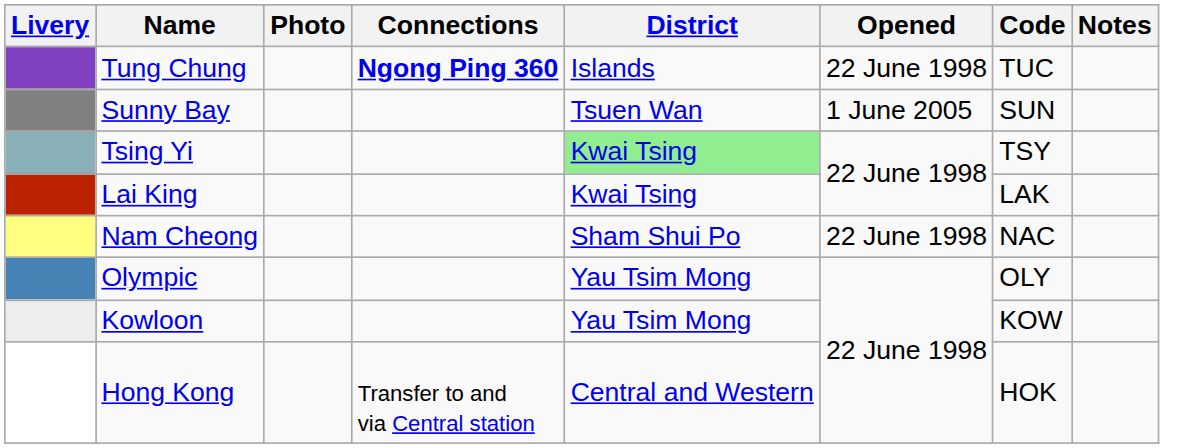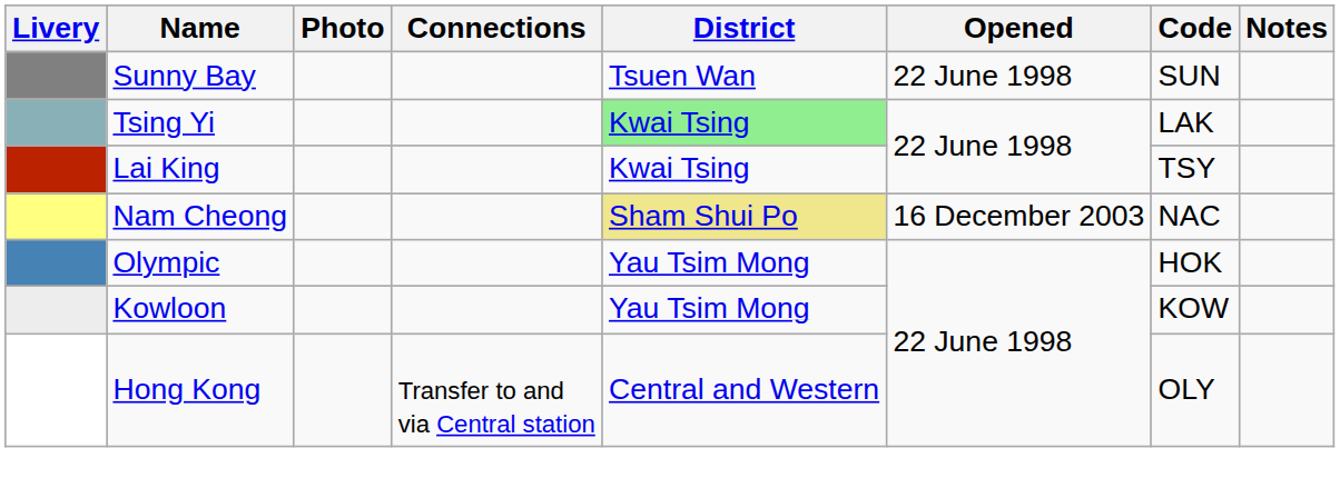 <table class="wikitable sortable">
 <tr>
 <th class="unsortable"><a href='#'>Livery</a></th>
 <th>Name</th>
 <th class="unsortable">Photo</th>
 <th>Connections</th>
 <th><a href='#'>District</a></th>
 <th data-sort-type="date">Opened</th>
 <th>Code</th>
 <th class="unsortable">Notes</th>
 </tr>
 <tr>
-<td style="background:#8040C0;"></td>
-<td><a href='#'>Tung Chung</a></td>
-<td></td>
-<td><strong><a href='#'>Ngong Ping 360</a></strong></td>
-<td><a href='#'>Islands</a></td>
-<td>22 June 1998</td>
-<td>TUC</td>
-<td></td>
-</tr>
-<tr>
 <td style="background:#808080;"></td>
 <td><a href='#'>Sunny Bay</a></td>
 <td></td>
 <td></td>
 <td><a href='#'>Tsuen Wan</a></td>
-<td>1 June 2005</td>
+<td>22 June 1998</td>
 <td>SUN</td>
 <td></td>
 </tr>
 <tr>
 <td style="background:#89B0B7;"></td>
 <td><a href='#'>Tsing Yi</a></td>
 <td></td>
 <td></td>
 <td style="background: lightgreen;"><a href='#'>Kwai Tsing</a></td>
 <td rowspan="2">22 June 1998</td>
-<td>TSY</td>
+<td>LAK</td>
 <td></td>
 </tr>
 <tr>
 <td style="background:#BB2200;"></td>
 <td><a href='#'>Lai King</a></td>
 <td></td>
 <td></td>
 <td><a href='#'>Kwai Tsing</a></td>
-<td>LAK</td>
+<td>TSY</td>
 <td></td>
 </tr>
 <tr>
 <td style="background:#FFFF80;"></td>
 <td><a href='#'>Nam Cheong</a></td>
 <td></td>
 <td></td>
-<td><a href='#'>Sham Shui Po</a></td>
-<td>22 June 1998</td>
+<td style="background: khaki;"><a href='#'>Sham Shui Po</a></td>
+<td>16 December 2003</td>
 <td>NAC</td>
 <td></td>
 </tr>
 <tr>
 <td style="background:#4682B4;"></td>
 <td><a href='#'>Olympic</a></td>
 <td></td>
 <td></td>
 <td><a href='#'>Yau Tsim Mong</a></td>
 <td rowspan="3">22 June 1998</td>
-<td>OLY</td>
+<td>HOK</td>
 <td></td>
 </tr>
 <tr>
 <td style="background:#EEEDED;"></td>
 <td><a href='#'>Kowloon</a></td>
 <td></td>
 <td></td>
 <td><a href='#'>Yau Tsim Mong</a></td>
 <td>KOW</td>
 <td></td>
 </tr>
 <tr>
 <td style="background:#FFFFFF;"></td>
 <td><a href='#'>Hong Kong</a></td>
 <td></td>
 <td><br><small>Transfer to  and <br>via <a href='#'>Central station</a></small></td>
 <td><a href='#'>Central and Western</a></td>
-<td>HOK</td>
+<td>OLY</td>
 <td></td>
 </tr>
 </table>
